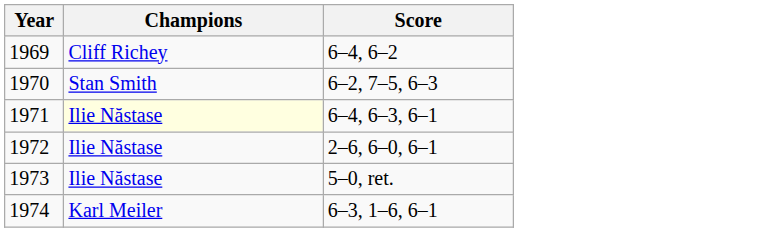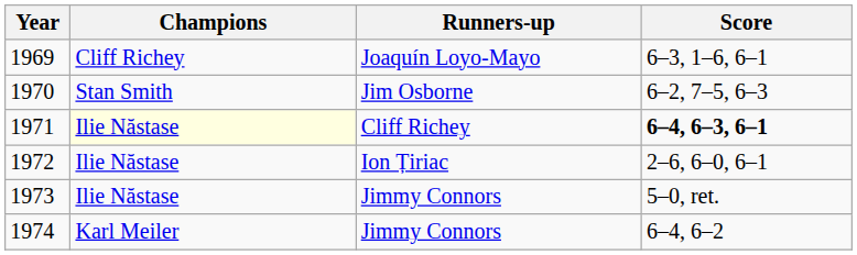 <table class="wikitable">
 <tr>
 <th style="width:40px">Year</th>
 <th style="width:200px">Champions</th>
+<th style="width:200px">Runners-up</th>
 <th style="width:145px" class="unsortable">Score</th>
 </tr>
 <tr>
 <td>1969</td>
 <td> <a href='#'>Cliff Richey</a></td>
-<td>6–4, 6–2</td>
+<td> <a href='#'>Joaquín Loyo-Mayo</a></td>
+<td>6–3, 1–6, 6–1</td>
 </tr>
 <tr>
 <td>1970</td>
 <td> <a href='#'>Stan Smith</a></td>
+<td> <a href='#'>Jim Osborne</a></td>
 <td>6–2, 7–5, 6–3</td>
 </tr>
 <tr>
 <td>1971</td>
 <td style="background: lightyellow;"> <a href='#'>Ilie Năstase</a></td>
-<td>6–4, 6–3, 6–1</td>
+<td> <a href='#'>Cliff Richey</a></td>
+<td><strong>6–4, 6–3, 6–1</strong></td>
 </tr>
 <tr>
 <td>1972</td>
 <td> <a href='#'>Ilie Năstase</a></td>
+<td> <a href='#'>Ion Țiriac</a></td>
 <td>2–6, 6–0, 6–1</td>
 </tr>
 <tr>
 <td>1973</td>
 <td> <a href='#'>Ilie Năstase</a></td>
+<td>  <a href='#'>Jimmy Connors</a></td>
 <td>5–0, ret.</td>
 </tr>
 <tr>
 <td>1974</td>
 <td>  <a href='#'>Karl Meiler</a></td>
-<td>6–3, 1–6, 6–1</td>
+<td>  <a href='#'>Jimmy Connors</a></td>
+<td>6–4, 6–2</td>
 </tr>
 </table>
